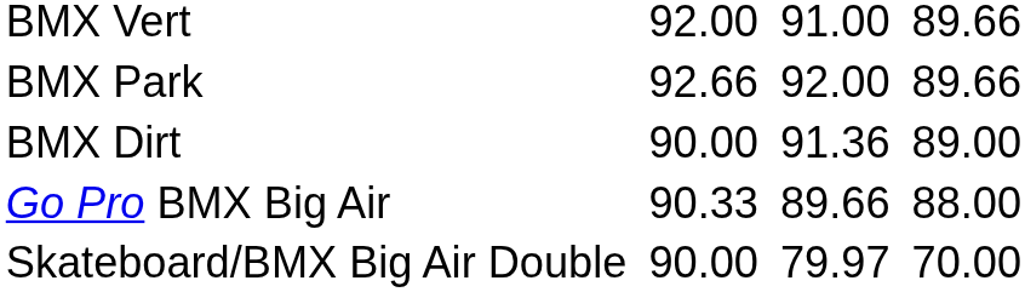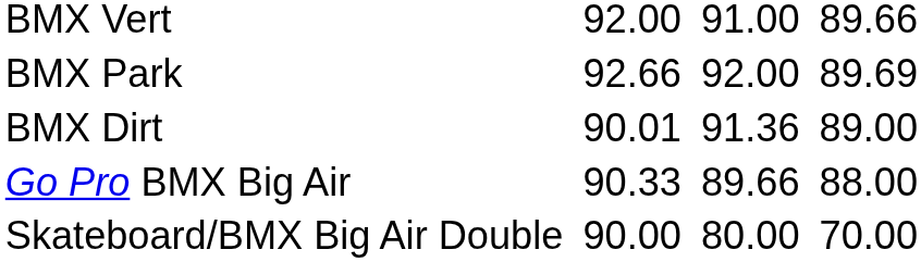 <table>
 <tr>
 <td>BMX Vert</td>
 <td></td>
 <td>92.00</td>
 <td></td>
 <td>91.00</td>
 <td></td>
 <td>89.66</td>
 </tr>
 <tr>
 <td>BMX Park</td>
 <td></td>
 <td>92.66</td>
 <td></td>
 <td>92.00</td>
 <td></td>
-<td>89.66</td>
+<td>89.69</td>
 </tr>
 <tr>
 <td>BMX Dirt</td>
 <td></td>
-<td>90.00</td>
+<td>90.01</td>
 <td></td>
 <td>91.36</td>
 <td></td>
 <td>89.00</td>
 </tr>
 <tr>
 <td><em><a href='#'>Go Pro</a></em> BMX Big Air</td>
 <td></td>
 <td>90.33</td>
 <td></td>
 <td>89.66</td>
 <td></td>
 <td>88.00</td>
 </tr>
 <tr>
 <td>Skateboard/BMX Big Air Double</td>
 <td><br></td>
 <td>90.00</td>
 <td><br></td>
-<td>79.97</td>
+<td>80.00</td>
 <td><br></td>
 <td>70.00</td>
 </tr>
 </table>
